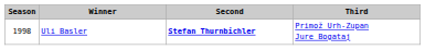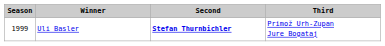 <table class="wikitable plainrowheaders" style="background:#fff; font-size:86%; line-height:16px; border:grey solid 1px; border-collapse:collapse;">
 <tr style="background:#ccc; text-align:center;">
 <th style="background:#ccc;" width="45">Season</th>
 <th style="background:#ccc;" width="180">Winner</th>
 <th style="background:#ccc;" width="180">Second</th>
 <th style="background:#ccc;" width="180">Third</th>
 </tr>
 <tr>
-<td style="text-align: center;">1998</td>
+<td style="text-align: center;">1999</td>
 <td> <a href='#'>Uli Basler</a></td>
 <td><strong> <a href='#'>Stefan Thurnbichler</a></strong></td>
 <td> <a href='#'>Primož Urh-Zupan</a><br> <a href='#'>Jure Bogataj</a></td>
 </tr>
 </table>
